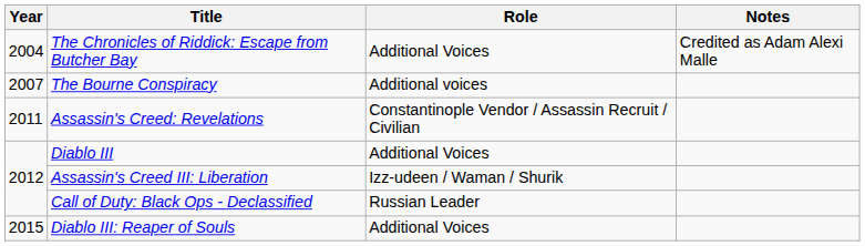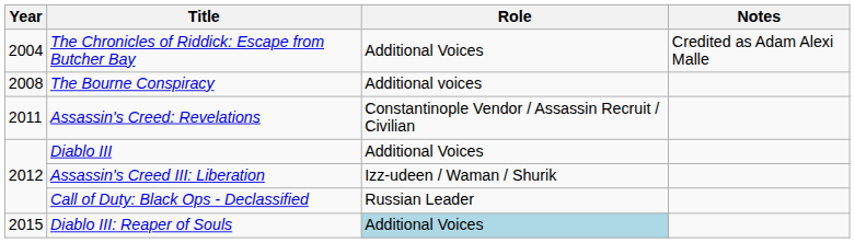 <table class="wikitable sortable">
 <tr>
 <th>Year</th>
 <th>Title</th>
 <th>Role</th>
 <th>Notes</th>
 </tr>
 <tr>
 <td>2004</td>
 <td><em><a href='#'>The Chronicles of Riddick: Escape from Butcher Bay</a></em></td>
 <td>Additional Voices</td>
 <td>Credited as Adam Alexi Malle</td>
 </tr>
 <tr>
-<td>2007</td>
+<td>2008</td>
 <td><em><a href='#'>The Bourne Conspiracy</a></em></td>
 <td>Additional voices</td>
 <td></td>
 </tr>
 <tr>
 <td>2011</td>
 <td><em><a href='#'>Assassin's Creed: Revelations</a></em></td>
 <td>Constantinople Vendor / Assassin Recruit / Civilian</td>
 <td></td>
 </tr>
 <tr>
 <td rowspan="3">2012</td>
 <td><em><a href='#'>Diablo III</a></em></td>
 <td>Additional Voices</td>
 <td></td>
 </tr>
 <tr>
 <td><em><a href='#'>Assassin's Creed III: Liberation</a></em></td>
 <td>Izz-udeen / Waman / Shurik</td>
 <td></td>
 </tr>
 <tr>
 <td><em><a href='#'>Call of Duty: Black Ops - Declassified</a></em></td>
 <td>Russian Leader</td>
 <td></td>
 </tr>
 <tr>
 <td>2015</td>
 <td><em><a href='#'>Diablo III: Reaper of Souls</a></em></td>
-<td>Additional Voices</td>
+<td style="background: lightblue;">Additional Voices</td>
 <td></td>
 </tr>
 </table>
